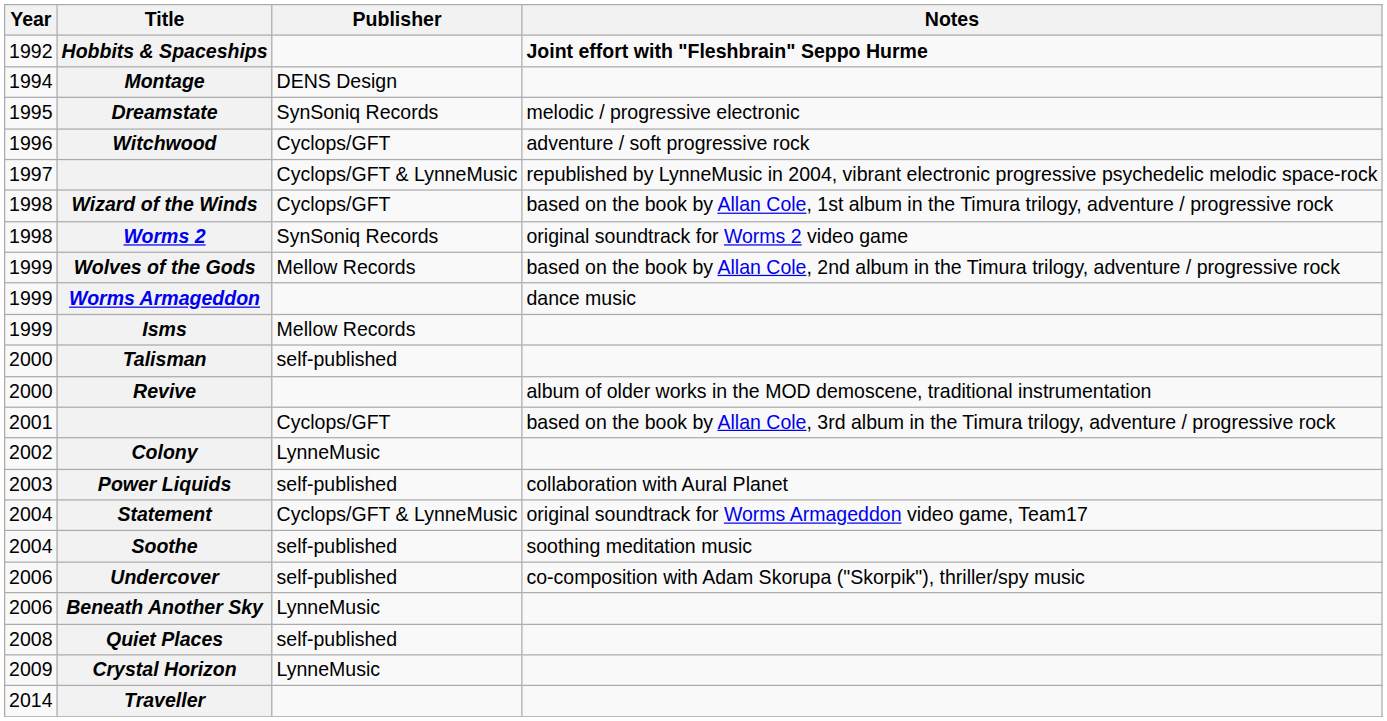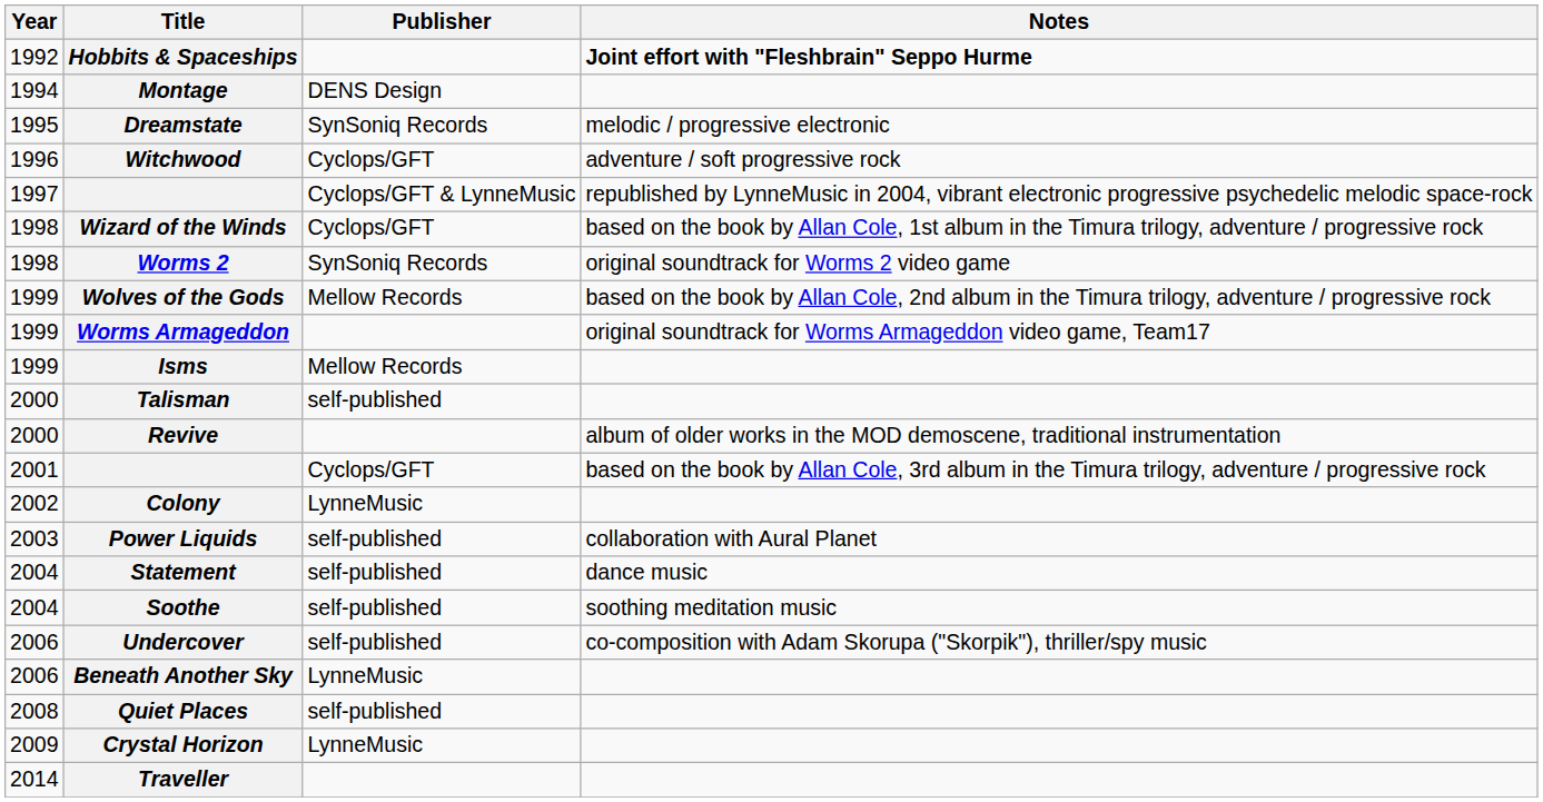 <table class="wikitable sortable plainrowheaders">
 <tr>
 <th scope="col">Year</th>
 <th scope="col">Title</th>
 <th scope="col">Publisher</th>
 <th scope="col" class="unsortable">Notes</th>
 </tr>
 <tr>
 <td align="center">1992</td>
 <th scope="row"><em>Hobbits & Spaceships</em></th>
 <td></td>
 <td><strong>Joint effort with "Fleshbrain" Seppo Hurme</strong></td>
 </tr>
 <tr>
 <td align="center">1994</td>
 <th scope="row"><em>Montage</em></th>
 <td>DENS Design</td>
 <td></td>
 </tr>
 <tr>
 <td align="center">1995</td>
 <th scope="row"><em>Dreamstate</em></th>
 <td>SynSoniq Records</td>
 <td>melodic / progressive electronic</td>
 </tr>
 <tr>
 <td align="center">1996</td>
 <th scope="row"><em>Witchwood</em></th>
 <td>Cyclops/GFT</td>
 <td>adventure / soft progressive rock</td>
 </tr>
 <tr>
 <td align="center">1997</td>
 <th scope="row"><em></em></th>
 <td>Cyclops/GFT & LynneMusic</td>
 <td>republished by LynneMusic in 2004, vibrant electronic progressive psychedelic melodic space-rock</td>
 </tr>
 <tr>
 <td align="center">1998</td>
 <th scope="row"><em>Wizard of the Winds</em></th>
 <td>Cyclops/GFT</td>
 <td>based on the book by <a href='#'>Allan Cole</a>, 1st album in the Timura trilogy, adventure / progressive rock </td>
 </tr>
 <tr>
 <td align="center">1998</td>
 <th scope="row"><em><a href='#'>Worms 2</a></em></th>
 <td>SynSoniq Records</td>
 <td>original soundtrack for <a href='#'>Worms 2</a> video game</td>
 </tr>
 <tr>
 <td align="center">1999</td>
 <th scope="row"><em>Wolves of the Gods</em></th>
 <td>Mellow Records</td>
 <td>based on the book by <a href='#'>Allan Cole</a>, 2nd album in the Timura trilogy, adventure / progressive rock</td>
 </tr>
 <tr>
 <td align="center">1999</td>
 <th scope="row"><em><a href='#'>Worms Armageddon</a></em></th>
 <td></td>
-<td>dance music</td>
+<td>original soundtrack for <a href='#'>Worms Armageddon</a> video game, Team17</td>
 </tr>
 <tr>
 <td align="center">1999</td>
 <th scope="row"><em>Isms</em></th>
 <td>Mellow Records</td>
 <td></td>
 </tr>
 <tr>
 <td align="center">2000</td>
 <th scope="row"><em>Talisman</em></th>
 <td>self-published</td>
 <td></td>
 </tr>
 <tr>
 <td align="center">2000</td>
 <th scope="row"><em>Revive</em></th>
 <td></td>
 <td>album of older works in the MOD demoscene, traditional instrumentation</td>
 </tr>
 <tr>
 <td align="center">2001</td>
 <th scope="row"><em></em></th>
 <td>Cyclops/GFT</td>
 <td>based on the book by <a href='#'>Allan Cole</a>, 3rd album in the Timura trilogy, adventure / progressive rock</td>
 </tr>
 <tr>
 <td align="center">2002</td>
 <th scope="row"><em>Colony</em></th>
 <td>LynneMusic</td>
 <td></td>
 </tr>
 <tr>
 <td align="center">2003</td>
 <th scope="row"><em>Power Liquids</em></th>
 <td>self-published</td>
 <td>collaboration with Aural Planet</td>
 </tr>
 <tr>
 <td align="center">2004</td>
 <th scope="row"><em>Statement</em></th>
-<td>Cyclops/GFT & LynneMusic</td>
-<td>original soundtrack for <a href='#'>Worms Armageddon</a> video game, Team17</td>
+<td>self-published</td>
+<td>dance music</td>
 </tr>
 <tr>
 <td align="center">2004</td>
 <th scope="row"><em>Soothe</em></th>
 <td>self-published</td>
 <td>soothing meditation music</td>
 </tr>
 <tr>
 <td align="center">2006</td>
 <th scope="row"><em>Undercover</em></th>
 <td>self-published</td>
 <td>co-composition with Adam Skorupa ("Skorpik"), thriller/spy music</td>
 </tr>
 <tr>
 <td align="center">2006</td>
 <th scope="row"><em>Beneath Another Sky</em></th>
 <td>LynneMusic</td>
 <td></td>
 </tr>
 <tr>
 <td align="center">2008</td>
 <th scope="row"><em>Quiet Places</em></th>
 <td>self-published</td>
 <td></td>
 </tr>
 <tr>
 <td align="center">2009</td>
 <th scope="row"><em>Crystal Horizon</em></th>
 <td>LynneMusic</td>
 <td></td>
 </tr>
 <tr>
 <td align="center">2014</td>
 <th scope="row"><em>Traveller</em></th>
 <td></td>
 <td></td>
 </tr>
 <tr>
 </tr>
 </table>
